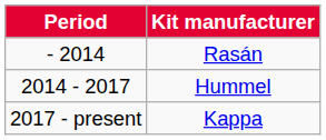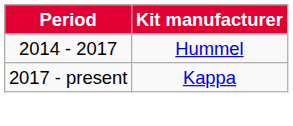 <table class="wikitable" style="font-size: 95%; text-align:center">
 <tr>
 <th scope=col style="color:#FFFFFF; background:#E30032;">Period</th>
 <th scope=col style="color:#FFFFFF; background:#E30032;">Kit manufacturer</th>
-</tr>
-<tr>
-<td>- 2014</td>
-<td> <a href='#'>Rasán</a></td>
 </tr>
 <tr>
 <td>2014 - 2017</td>
 <td> <a href='#'>Hummel</a></td>
 </tr>
 <tr>
 <td>2017 - present</td>
 <td> <a href='#'>Kappa</a></td>
 </tr>
 </table>
